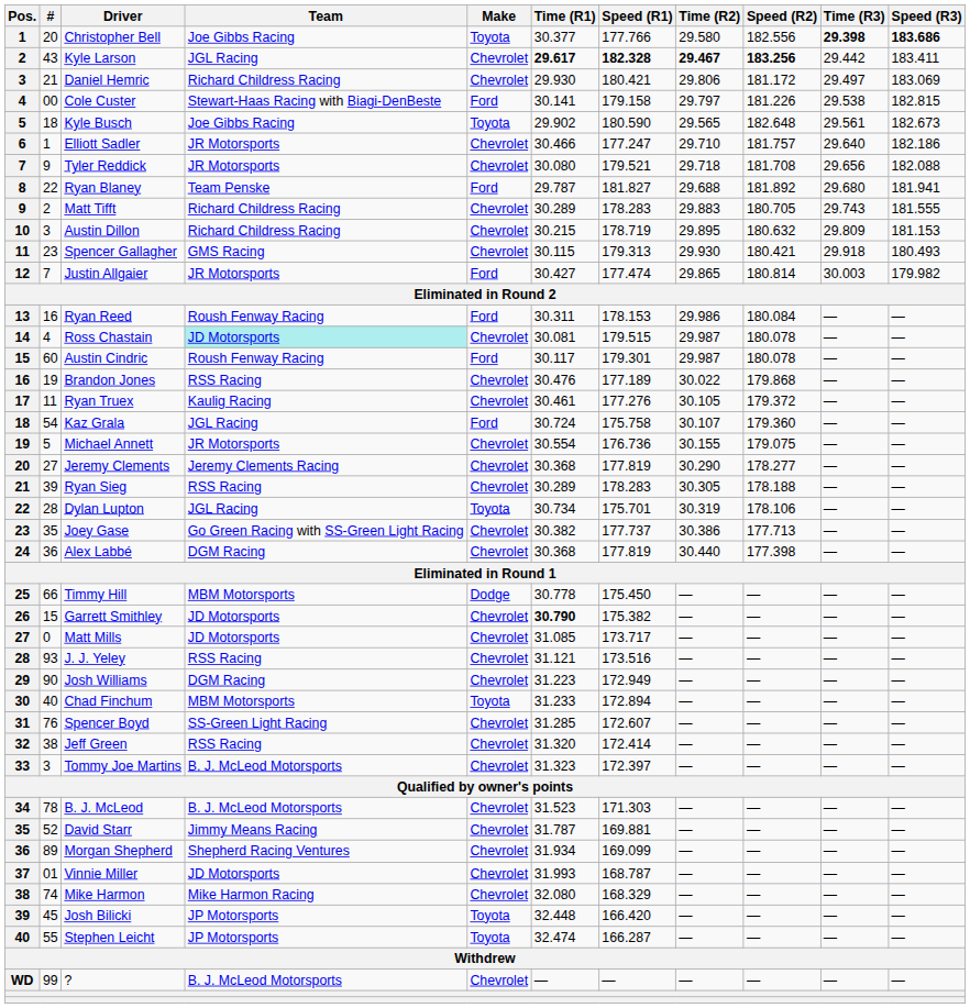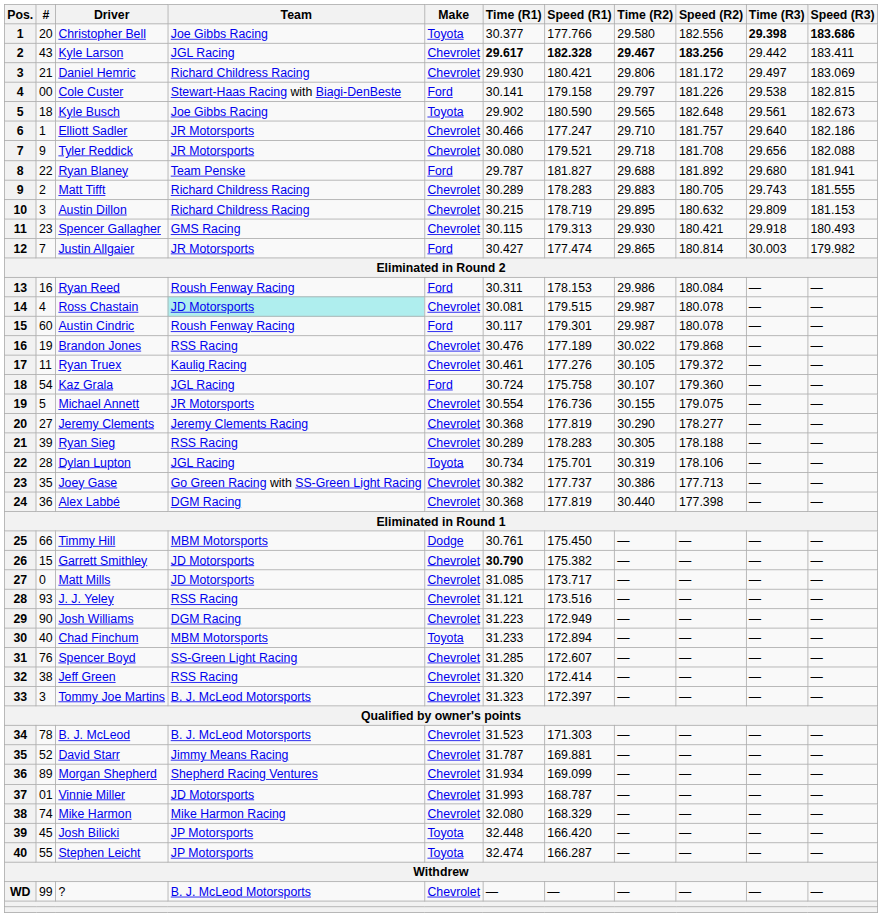 <table class="wikitable" style="font-size:95%">
 <tr>
 <th>Pos.</th>
 <th>#</th>
 <th>Driver</th>
 <th>Team</th>
 <th>Make</th>
 <th>Time (R1)</th>
 <th>Speed (R1)</th>
 <th>Time (R2)</th>
 <th>Speed (R2)</th>
 <th>Time (R3)</th>
 <th>Speed (R3)</th>
 </tr>
 <tr>
 <th>1</th>
 <td>20</td>
 <td><a href='#'>Christopher Bell</a></td>
 <td><a href='#'>Joe Gibbs Racing</a></td>
 <td><a href='#'>Toyota</a></td>
 <td>30.377</td>
 <td>177.766</td>
 <td>29.580</td>
 <td>182.556</td>
 <td><strong>29.398</strong></td>
 <td><strong>183.686</strong></td>
 </tr>
 <tr>
 <th>2</th>
 <td>43</td>
 <td><a href='#'>Kyle Larson</a></td>
 <td><a href='#'>JGL Racing</a></td>
 <td><a href='#'>Chevrolet</a></td>
 <td><strong>29.617</strong></td>
 <td><strong>182.328</strong></td>
 <td><strong>29.467</strong></td>
 <td><strong>183.256</strong></td>
 <td>29.442</td>
 <td>183.411</td>
 </tr>
 <tr>
 <th>3</th>
 <td>21</td>
 <td><a href='#'>Daniel Hemric</a></td>
 <td><a href='#'>Richard Childress Racing</a></td>
 <td><a href='#'>Chevrolet</a></td>
 <td>29.930</td>
 <td>180.421</td>
 <td>29.806</td>
 <td>181.172</td>
 <td>29.497</td>
 <td>183.069</td>
 </tr>
 <tr>
 <th>4</th>
 <td>00</td>
 <td><a href='#'>Cole Custer</a></td>
 <td><a href='#'>Stewart-Haas Racing</a> with <a href='#'>Biagi-DenBeste</a></td>
 <td><a href='#'>Ford</a></td>
 <td>30.141</td>
 <td>179.158</td>
 <td>29.797</td>
 <td>181.226</td>
 <td>29.538</td>
 <td>182.815</td>
 </tr>
 <tr>
 <th>5</th>
 <td>18</td>
 <td><a href='#'>Kyle Busch</a></td>
 <td><a href='#'>Joe Gibbs Racing</a></td>
 <td><a href='#'>Toyota</a></td>
 <td>29.902</td>
 <td>180.590</td>
 <td>29.565</td>
 <td>182.648</td>
 <td>29.561</td>
 <td>182.673</td>
 </tr>
 <tr>
 <th>6</th>
 <td>1</td>
 <td><a href='#'>Elliott Sadler</a></td>
 <td><a href='#'>JR Motorsports</a></td>
 <td><a href='#'>Chevrolet</a></td>
 <td>30.466</td>
 <td>177.247</td>
 <td>29.710</td>
 <td>181.757</td>
 <td>29.640</td>
 <td>182.186</td>
 </tr>
 <tr>
 <th>7</th>
 <td>9</td>
 <td><a href='#'>Tyler Reddick</a></td>
 <td><a href='#'>JR Motorsports</a></td>
 <td><a href='#'>Chevrolet</a></td>
 <td>30.080</td>
 <td>179.521</td>
 <td>29.718</td>
 <td>181.708</td>
 <td>29.656</td>
 <td>182.088</td>
 </tr>
 <tr>
 <th>8</th>
 <td>22</td>
 <td><a href='#'>Ryan Blaney</a></td>
 <td><a href='#'>Team Penske</a></td>
 <td><a href='#'>Ford</a></td>
 <td>29.787</td>
 <td>181.827</td>
 <td>29.688</td>
 <td>181.892</td>
 <td>29.680</td>
 <td>181.941</td>
 </tr>
 <tr>
 <th>9</th>
 <td>2</td>
 <td><a href='#'>Matt Tifft</a></td>
 <td><a href='#'>Richard Childress Racing</a></td>
 <td><a href='#'>Chevrolet</a></td>
 <td>30.289</td>
 <td>178.283</td>
 <td>29.883</td>
 <td>180.705</td>
 <td>29.743</td>
 <td>181.555</td>
 </tr>
 <tr>
 <th>10</th>
 <td>3</td>
 <td><a href='#'>Austin Dillon</a></td>
 <td><a href='#'>Richard Childress Racing</a></td>
 <td><a href='#'>Chevrolet</a></td>
 <td>30.215</td>
 <td>178.719</td>
 <td>29.895</td>
 <td>180.632</td>
 <td>29.809</td>
 <td>181.153</td>
 </tr>
 <tr>
 <th>11</th>
 <td>23</td>
 <td><a href='#'>Spencer Gallagher</a></td>
 <td><a href='#'>GMS Racing</a></td>
 <td><a href='#'>Chevrolet</a></td>
 <td>30.115</td>
 <td>179.313</td>
 <td>29.930</td>
 <td>180.421</td>
 <td>29.918</td>
 <td>180.493</td>
 </tr>
 <tr>
 <th>12</th>
 <td>7</td>
 <td><a href='#'>Justin Allgaier</a></td>
 <td><a href='#'>JR Motorsports</a></td>
 <td><a href='#'>Ford</a></td>
 <td>30.427</td>
 <td>177.474</td>
 <td>29.865</td>
 <td>180.814</td>
 <td>30.003</td>
 <td>179.982</td>
 </tr>
 <tr>
 <th colspan="11">Eliminated in Round 2</th>
 </tr>
 <tr>
 <th>13</th>
 <td>16</td>
 <td><a href='#'>Ryan Reed</a></td>
 <td><a href='#'>Roush Fenway Racing</a></td>
 <td><a href='#'>Ford</a></td>
 <td>30.311</td>
 <td>178.153</td>
 <td>29.986</td>
 <td>180.084</td>
 <td>—</td>
 <td>—</td>
 </tr>
 <tr>
 <th>14</th>
 <td>4</td>
 <td><a href='#'>Ross Chastain</a></td>
 <td style="background: paleturquoise;"><a href='#'>JD Motorsports</a></td>
 <td><a href='#'>Chevrolet</a></td>
 <td>30.081</td>
 <td>179.515</td>
 <td>29.987</td>
 <td>180.078</td>
 <td>—</td>
 <td>—</td>
 </tr>
 <tr>
 <th>15</th>
 <td>60</td>
 <td><a href='#'>Austin Cindric</a></td>
 <td><a href='#'>Roush Fenway Racing</a></td>
 <td><a href='#'>Ford</a></td>
 <td>30.117</td>
 <td>179.301</td>
 <td>29.987</td>
 <td>180.078</td>
 <td>—</td>
 <td>—</td>
 </tr>
 <tr>
 <th>16</th>
 <td>19</td>
 <td><a href='#'>Brandon Jones</a></td>
 <td><a href='#'>RSS Racing</a></td>
 <td><a href='#'>Chevrolet</a></td>
 <td>30.476</td>
 <td>177.189</td>
 <td>30.022</td>
 <td>179.868</td>
 <td>—</td>
 <td>—</td>
 </tr>
 <tr>
 <th>17</th>
 <td>11</td>
 <td><a href='#'>Ryan Truex</a></td>
 <td><a href='#'>Kaulig Racing</a></td>
 <td><a href='#'>Chevrolet</a></td>
 <td>30.461</td>
 <td>177.276</td>
 <td>30.105</td>
 <td>179.372</td>
 <td>—</td>
 <td>—</td>
 </tr>
 <tr>
 <th>18</th>
 <td>54</td>
 <td><a href='#'>Kaz Grala</a></td>
 <td><a href='#'>JGL Racing</a></td>
 <td><a href='#'>Ford</a></td>
 <td>30.724</td>
 <td>175.758</td>
 <td>30.107</td>
 <td>179.360</td>
 <td>—</td>
 <td>—</td>
 </tr>
 <tr>
 <th>19</th>
 <td>5</td>
 <td><a href='#'>Michael Annett</a></td>
 <td><a href='#'>JR Motorsports</a></td>
 <td><a href='#'>Chevrolet</a></td>
 <td>30.554</td>
 <td>176.736</td>
 <td>30.155</td>
 <td>179.075</td>
 <td>—</td>
 <td>—</td>
 </tr>
 <tr>
 <th>20</th>
 <td>27</td>
 <td><a href='#'>Jeremy Clements</a></td>
 <td><a href='#'>Jeremy Clements Racing</a></td>
 <td><a href='#'>Chevrolet</a></td>
 <td>30.368</td>
 <td>177.819</td>
 <td>30.290</td>
 <td>178.277</td>
 <td>—</td>
 <td>—</td>
 </tr>
 <tr>
 <th>21</th>
 <td>39</td>
 <td><a href='#'>Ryan Sieg</a></td>
 <td><a href='#'>RSS Racing</a></td>
 <td><a href='#'>Chevrolet</a></td>
 <td>30.289</td>
 <td>178.283</td>
 <td>30.305</td>
 <td>178.188</td>
 <td>—</td>
 <td>—</td>
 </tr>
 <tr>
 <th>22</th>
 <td>28</td>
 <td><a href='#'>Dylan Lupton</a></td>
 <td><a href='#'>JGL Racing</a></td>
 <td><a href='#'>Toyota</a></td>
 <td>30.734</td>
 <td>175.701</td>
 <td>30.319</td>
 <td>178.106</td>
 <td>—</td>
 <td>—</td>
 </tr>
 <tr>
 <th>23</th>
 <td>35</td>
 <td><a href='#'>Joey Gase</a></td>
 <td><a href='#'>Go Green Racing</a> with <a href='#'>SS-Green Light Racing</a></td>
 <td><a href='#'>Chevrolet</a></td>
 <td>30.382</td>
 <td>177.737</td>
 <td>30.386</td>
 <td>177.713</td>
 <td>—</td>
 <td>—</td>
 </tr>
 <tr>
 <th>24</th>
 <td>36</td>
 <td><a href='#'>Alex Labbé</a></td>
 <td><a href='#'>DGM Racing</a></td>
 <td><a href='#'>Chevrolet</a></td>
 <td>30.368</td>
 <td>177.819</td>
 <td>30.440</td>
 <td>177.398</td>
 <td>—</td>
 <td>—</td>
 </tr>
 <tr>
 <th colspan="11">Eliminated in Round 1</th>
 </tr>
 <tr>
 <th>25</th>
 <td>66</td>
 <td><a href='#'>Timmy Hill</a></td>
 <td><a href='#'>MBM Motorsports</a></td>
 <td><a href='#'>Dodge</a></td>
-<td>30.778</td>
+<td>30.761</td>
 <td>175.450</td>
 <td>—</td>
 <td>—</td>
 <td>—</td>
 <td>—</td>
 </tr>
 <tr>
 <th>26</th>
 <td>15</td>
 <td><a href='#'>Garrett Smithley</a></td>
 <td><a href='#'>JD Motorsports</a></td>
 <td><a href='#'>Chevrolet</a></td>
 <td><strong>30.790</strong></td>
 <td>175.382</td>
 <td>—</td>
 <td>—</td>
 <td>—</td>
 <td>—</td>
 </tr>
 <tr>
 <th>27</th>
 <td>0</td>
 <td><a href='#'>Matt Mills</a></td>
 <td><a href='#'>JD Motorsports</a></td>
 <td><a href='#'>Chevrolet</a></td>
 <td>31.085</td>
 <td>173.717</td>
 <td>—</td>
 <td>—</td>
 <td>—</td>
 <td>—</td>
 </tr>
 <tr>
 <th>28</th>
 <td>93</td>
 <td><a href='#'>J. J. Yeley</a></td>
 <td><a href='#'>RSS Racing</a></td>
 <td><a href='#'>Chevrolet</a></td>
 <td>31.121</td>
 <td>173.516</td>
 <td>—</td>
 <td>—</td>
 <td>—</td>
 <td>—</td>
 </tr>
 <tr>
 <th>29</th>
 <td>90</td>
 <td><a href='#'>Josh Williams</a></td>
 <td><a href='#'>DGM Racing</a></td>
 <td><a href='#'>Chevrolet</a></td>
 <td>31.223</td>
 <td>172.949</td>
 <td>—</td>
 <td>—</td>
 <td>—</td>
 <td>—</td>
 </tr>
 <tr>
 <th>30</th>
 <td>40</td>
 <td><a href='#'>Chad Finchum</a></td>
 <td><a href='#'>MBM Motorsports</a></td>
 <td><a href='#'>Toyota</a></td>
 <td>31.233</td>
 <td>172.894</td>
 <td>—</td>
 <td>—</td>
 <td>—</td>
 <td>—</td>
 </tr>
 <tr>
 <th>31</th>
 <td>76</td>
 <td><a href='#'>Spencer Boyd</a></td>
 <td><a href='#'>SS-Green Light Racing</a></td>
 <td><a href='#'>Chevrolet</a></td>
 <td>31.285  </td>
 <td>172.607</td>
 <td>—</td>
 <td>—</td>
 <td>—</td>
 <td>—</td>
 </tr>
 <tr>
 <th>32</th>
 <td>38</td>
 <td><a href='#'>Jeff Green</a></td>
 <td><a href='#'>RSS Racing</a></td>
 <td><a href='#'>Chevrolet</a></td>
 <td>31.320</td>
 <td>172.414</td>
 <td>—</td>
 <td>—</td>
 <td>—</td>
 <td>—</td>
 </tr>
 <tr>
 <th>33</th>
 <td>3</td>
 <td><a href='#'>Tommy Joe Martins</a></td>
 <td><a href='#'>B. J. McLeod Motorsports</a></td>
 <td><a href='#'>Chevrolet</a></td>
 <td>31.323</td>
 <td>172.397</td>
 <td>—</td>
 <td>—</td>
 <td>—</td>
 <td>—</td>
 </tr>
 <tr>
 <th colspan="11">Qualified by owner's points</th>
 </tr>
 <tr>
 <th>34</th>
 <td>78</td>
 <td><a href='#'>B. J. McLeod</a></td>
 <td><a href='#'>B. J. McLeod Motorsports</a></td>
 <td><a href='#'>Chevrolet</a></td>
 <td>31.523</td>
 <td>171.303</td>
 <td>—</td>
 <td>—</td>
 <td>—</td>
 <td>—</td>
 </tr>
 <tr>
 <th>35</th>
 <td>52</td>
 <td><a href='#'>David Starr</a></td>
 <td><a href='#'>Jimmy Means Racing</a></td>
 <td><a href='#'>Chevrolet</a></td>
 <td>31.787</td>
 <td>169.881</td>
 <td>—</td>
 <td>—</td>
 <td>—</td>
 <td>—</td>
 </tr>
 <tr>
 <th>36</th>
 <td>89</td>
 <td><a href='#'>Morgan Shepherd</a></td>
 <td><a href='#'>Shepherd Racing Ventures</a></td>
 <td><a href='#'>Chevrolet</a></td>
 <td>31.934</td>
 <td>169.099</td>
 <td>—</td>
 <td>—</td>
 <td>—</td>
 <td>—</td>
 </tr>
 <tr>
 <th>37</th>
 <td>01</td>
 <td><a href='#'>Vinnie Miller</a></td>
 <td><a href='#'>JD Motorsports</a></td>
 <td><a href='#'>Chevrolet</a></td>
 <td>31.993</td>
 <td>168.787</td>
 <td>—</td>
 <td>—</td>
 <td>—</td>
 <td>—</td>
 </tr>
 <tr>
 <th>38</th>
 <td>74</td>
 <td><a href='#'>Mike Harmon</a></td>
 <td><a href='#'>Mike Harmon Racing</a></td>
 <td><a href='#'>Chevrolet</a></td>
 <td>32.080</td>
 <td>168.329</td>
 <td>—</td>
 <td>—</td>
 <td>—</td>
 <td>—</td>
 </tr>
 <tr>
 <th>39</th>
 <td>45</td>
 <td><a href='#'>Josh Bilicki</a></td>
 <td><a href='#'>JP Motorsports</a></td>
 <td><a href='#'>Toyota</a></td>
 <td>32.448</td>
 <td>166.420</td>
 <td>—</td>
 <td>—</td>
 <td>—</td>
 <td>—</td>
 </tr>
 <tr>
 <th>40</th>
 <td>55</td>
 <td><a href='#'>Stephen Leicht</a></td>
 <td><a href='#'>JP Motorsports</a></td>
 <td><a href='#'>Toyota</a></td>
 <td>32.474</td>
 <td>166.287</td>
 <td>—</td>
 <td>—</td>
 <td>—</td>
 <td>—</td>
 </tr>
 <tr>
 <th colspan="11">Withdrew</th>
 </tr>
 <tr>
 <th>WD</th>
 <td>99</td>
 <td>?</td>
 <td><a href='#'>B. J. McLeod Motorsports</a></td>
 <td><a href='#'>Chevrolet</a></td>
 <td>—</td>
 <td>—</td>
 <td>—</td>
 <td>—</td>
 <td>—</td>
 <td>—</td>
 </tr>
 <tr>
 <th colspan="11"></th>
 </tr>
 <tr>
 <th colspan="11"></th>
 </tr>
 </table>
